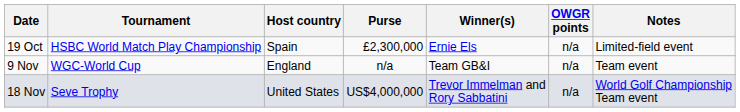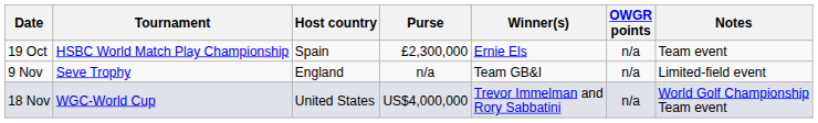 <table class="wikitable" style="font-size:95%">
 <tr>
 <th>Date</th>
 <th>Tournament</th>
 <th>Host country</th>
 <th>Purse</th>
 <th>Winner(s)</th>
 <th><a href='#'>OWGR</a><br>points</th>
 <th>Notes</th>
 </tr>
 <tr>
 <td>19 Oct</td>
 <td><a href='#'>HSBC World Match Play Championship</a></td>
 <td>Spain</td>
 <td align=right>£2,300,000</td>
 <td> <a href='#'>Ernie Els</a></td>
 <td align=center>n/a</td>
-<td>Limited-field event</td>
+<td>Team event</td>
 </tr>
 <tr>
 <td>9 Nov</td>
-<td><a href='#'>WGC-World Cup</a></td>
+<td><a href='#'>Seve Trophy</a></td>
 <td>England</td>
 <td align=center>n/a</td>
 <td> Team GB&I</td>
 <td align=center>n/a</td>
-<td>Team event</td>
+<td>Limited-field event</td>
 </tr>
 <tr style="background:#dfe2e9;">
 <td>18 Nov</td>
-<td><a href='#'>Seve Trophy</a></td>
+<td><a href='#'>WGC-World Cup</a></td>
 <td>United States</td>
 <td align=right>US$4,000,000</td>
 <td> <a href='#'>Trevor Immelman</a> and<br> <a href='#'>Rory Sabbatini</a></td>
 <td align=center>n/a</td>
 <td><a href='#'>World Golf Championship</a><br>Team event</td>
 </tr>
 </table>
